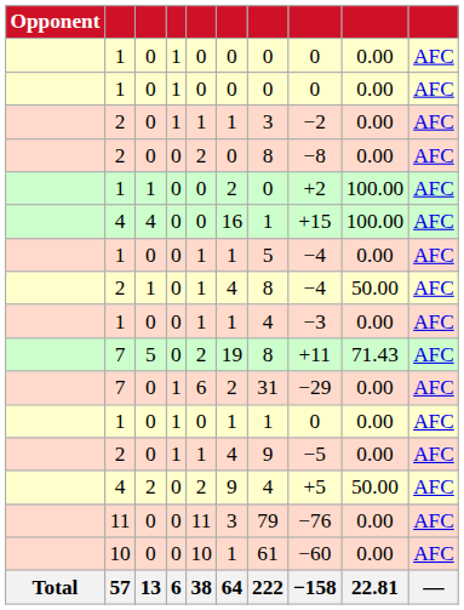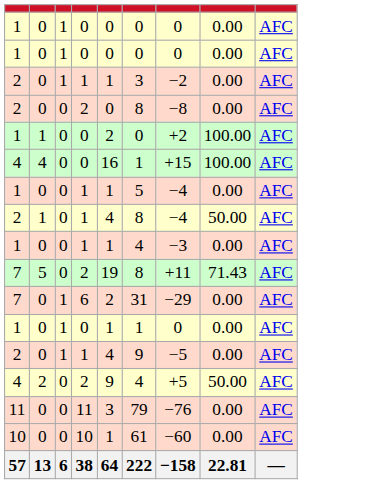 <table class="wikitable sortable" style="text-align:center;">
 <tr style="color:white">
-<th style="background-color:#CE1126;color:white">Opponent</th>
 <th style="background-color:#CE1126;color:white"></th>
 <th style="background-color:#CE1126;color:white"></th>
 <th style="background-color:#CE1126;color:white"></th>
 <th style="background-color:#CE1126;color:white"></th>
 <th style="background-color:#CE1126;color:white"></th>
 <th style="background-color:#CE1126;color:white"></th>
 <th style="background-color:#CE1126;color:white"></th>
 <th style="background-color:#CE1126;color:white"></th>
 <th style="background-color:#CE1126;color:white"></th>
 </tr>
 <tr bgcolor=FFFFCC>
-<td style="text-align:left;"></td>
 <td>1</td>
 <td>0</td>
 <td>1</td>
 <td>0</td>
 <td>0</td>
 <td>0</td>
 <td>0</td>
 <td>0.00</td>
 <td><a href='#'>AFC</a></td>
 </tr>
 <tr bgcolor=FFFFCC>
-<td style="text-align:left;"></td>
 <td>1</td>
 <td>0</td>
 <td>1</td>
 <td>0</td>
 <td>0</td>
 <td>0</td>
 <td>0</td>
 <td>0.00</td>
 <td><a href='#'>AFC</a></td>
 </tr>
 <tr bgcolor=FFDACC>
-<td style="text-align:left;"></td>
 <td>2</td>
 <td>0</td>
 <td>1</td>
 <td>1</td>
 <td>1</td>
 <td>3</td>
 <td>−2</td>
 <td>0.00</td>
 <td><a href='#'>AFC</a></td>
 </tr>
 <tr bgcolor=FFDACC>
-<td style="text-align:left;"></td>
 <td>2</td>
 <td>0</td>
 <td>0</td>
 <td>2</td>
 <td>0</td>
 <td>8</td>
 <td>−8</td>
 <td>0.00</td>
 <td><a href='#'>AFC</a></td>
 </tr>
 <tr bgcolor=CCFFCC>
-<td style="text-align:left;"></td>
 <td>1</td>
 <td>1</td>
 <td>0</td>
 <td>0</td>
 <td>2</td>
 <td>0</td>
 <td>+2</td>
 <td>100.00</td>
 <td><a href='#'>AFC</a></td>
 </tr>
 <tr bgcolor=CCFFCC>
-<td style="text-align:left;"></td>
 <td>4</td>
 <td>4</td>
 <td>0</td>
 <td>0</td>
 <td>16</td>
 <td>1</td>
 <td>+15</td>
 <td>100.00</td>
 <td><a href='#'>AFC</a></td>
 </tr>
 <tr bgcolor=FFDACC>
-<td style="text-align:left;"></td>
 <td>1</td>
 <td>0</td>
 <td>0</td>
 <td>1</td>
 <td>1</td>
 <td>5</td>
 <td>−4</td>
 <td>0.00</td>
 <td><a href='#'>AFC</a></td>
 </tr>
 <tr bgcolor=FFFFCC>
-<td style="text-align:left;"></td>
 <td>2</td>
 <td>1</td>
 <td>0</td>
 <td>1</td>
 <td>4</td>
 <td>8</td>
 <td>−4</td>
 <td>50.00</td>
 <td><a href='#'>AFC</a></td>
 </tr>
 <tr bgcolor=FFDACC>
-<td style="text-align:left;"></td>
 <td>1</td>
 <td>0</td>
 <td>0</td>
 <td>1</td>
 <td>1</td>
 <td>4</td>
 <td>−3</td>
 <td>0.00</td>
 <td><a href='#'>AFC</a></td>
 </tr>
 <tr bgcolor=CCFFCC>
-<td style="text-align:left;"></td>
 <td>7</td>
 <td>5</td>
 <td>0</td>
 <td>2</td>
 <td>19</td>
 <td>8</td>
 <td>+11</td>
 <td>71.43</td>
 <td><a href='#'>AFC</a></td>
 </tr>
 <tr bgcolor=FFDACC>
-<td style="text-align:left;"></td>
 <td>7</td>
 <td>0</td>
 <td>1</td>
 <td>6</td>
 <td>2</td>
 <td>31</td>
 <td>−29</td>
 <td>0.00</td>
 <td><a href='#'>AFC</a></td>
 </tr>
 <tr bgcolor=FFFFCC>
-<td style="text-align:left;"></td>
 <td>1</td>
 <td>0</td>
 <td>1</td>
 <td>0</td>
 <td>1</td>
 <td>1</td>
 <td>0</td>
 <td>0.00</td>
 <td><a href='#'>AFC</a></td>
 </tr>
 <tr bgcolor=FFDACC>
-<td style="text-align:left;"></td>
 <td>2</td>
 <td>0</td>
 <td>1</td>
 <td>1</td>
 <td>4</td>
 <td>9</td>
 <td>−5</td>
 <td>0.00</td>
 <td><a href='#'>AFC</a></td>
 </tr>
 <tr bgcolor=FFFFCC>
-<td style="text-align:left;"></td>
 <td>4</td>
 <td>2</td>
 <td>0</td>
 <td>2</td>
 <td>9</td>
 <td>4</td>
 <td>+5</td>
 <td>50.00</td>
 <td><a href='#'>AFC</a></td>
 </tr>
 <tr bgcolor=FFDACC>
-<td style="text-align:left;"></td>
 <td>11</td>
 <td>0</td>
 <td>0</td>
 <td>11</td>
 <td>3</td>
 <td>79</td>
 <td>−76</td>
 <td>0.00</td>
 <td><a href='#'>AFC</a></td>
 </tr>
 <tr bgcolor=FFDACC>
-<td style="text-align:left;"></td>
 <td>10</td>
 <td>0</td>
 <td>0</td>
 <td>10</td>
 <td>1</td>
 <td>61</td>
 <td>−60</td>
 <td>0.00</td>
 <td><a href='#'>AFC</a></td>
 </tr>
 <tr>
-<th>Total</th>
 <th>57</th>
 <th>13</th>
 <th>6</th>
 <th>38</th>
 <th>64</th>
 <th>222</th>
 <th>−158</th>
 <th>22.81</th>
 <th>—</th>
 </tr>
 </table>
